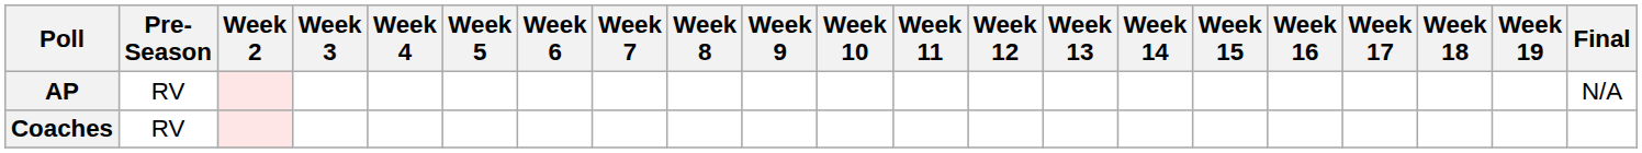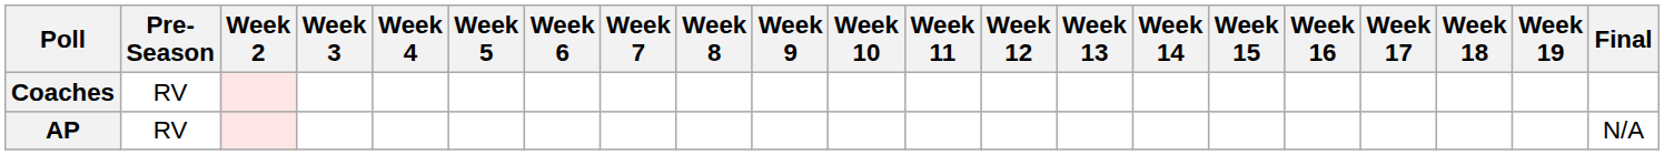 <table class="wikitable" style="white-space:nowrap;font-size:90%">
 <tr>
 <th>Poll</th>
 <th>Pre-<br>Season</th>
 <th>Week<br>2</th>
 <th>Week<br>3</th>
 <th>Week<br>4</th>
 <th>Week<br>5</th>
 <th>Week<br>6</th>
 <th>Week<br>7</th>
 <th>Week<br>8</th>
 <th>Week<br>9</th>
 <th>Week<br>10</th>
 <th>Week<br>11</th>
 <th>Week<br>12</th>
 <th>Week<br>13</th>
 <th>Week<br>14</th>
 <th>Week<br>15</th>
 <th>Week<br>16</th>
 <th>Week<br>17</th>
 <th>Week<br>18</th>
 <th>Week<br>19</th>
 <th>Final</th>
 </tr>
 <tr style="text-align:center;">
+<th>Coaches</th>
+<td style="background:#FFF;">RV</td>
+<td style="background:#FFE6E6;"></td>
+<td style="background:#FFF;"></td>
+<td style="background:#FFF;"></td>
+<td style="background:#FFF;"></td>
+<td style="background:#FFF;"></td>
+<td style="background:#FFF;"></td>
+<td style="background:#FFF;"></td>
+<td style="background:#FFF;"></td>
+<td style="background:#FFF;"></td>
+<td style="background:#FFF;"></td>
+<td style="background:#FFF;"></td>
+<td style="background:#FFF;"></td>
+<td style="background:#FFF;"></td>
+<td style="background:#FFF;"></td>
+<td style="background:#FFF;"></td>
+<td style="background:#FFF;"></td>
+<td style="background:#FFF;"></td>
+<td style="background:#FFF;"></td>
+<td style="background:#FFF;"></td>
+</tr>
+<tr style="text-align:center;">
 <th>AP</th>
 <td style="background:#FFF;">RV</td>
 <td style="background:#FFE6E6;"></td>
 <td style="background:#FFF;"></td>
 <td style="background:#FFF;"></td>
 <td style="background:#FFF;"></td>
 <td style="background:#FFF;"></td>
 <td style="background:#FFF;"></td>
 <td style="background:#FFF;"></td>
 <td style="background:#FFF;"></td>
 <td style="background:#FFF;"></td>
 <td style="background:#FFF;"></td>
 <td style="background:#FFF;"></td>
 <td style="background:#FFF;"></td>
 <td style="background:#FFF;"></td>
 <td style="background:#FFF;"></td>
 <td style="background:#FFF;"></td>
 <td style="background:#FFF;"></td>
 <td style="background:#FFF;"></td>
 <td style="background:#FFF;"></td>
 <td style="background:#FFF;">N/A</td>
 </tr>
-<tr style="text-align:center;">
-<th>Coaches</th>
-<td style="background:#FFF;">RV</td>
-<td style="background:#FFE6E6;"></td>
-<td style="background:#FFF;"></td>
-<td style="background:#FFF;"></td>
-<td style="background:#FFF;"></td>
-<td style="background:#FFF;"></td>
-<td style="background:#FFF;"></td>
-<td style="background:#FFF;"></td>
-<td style="background:#FFF;"></td>
-<td style="background:#FFF;"></td>
-<td style="background:#FFF;"></td>
-<td style="background:#FFF;"></td>
-<td style="background:#FFF;"></td>
-<td style="background:#FFF;"></td>
-<td style="background:#FFF;"></td>
-<td style="background:#FFF;"></td>
-<td style="background:#FFF;"></td>
-<td style="background:#FFF;"></td>
-<td style="background:#FFF;"></td>
-<td style="background:#FFF;"></td>
-</tr>
 </table>
